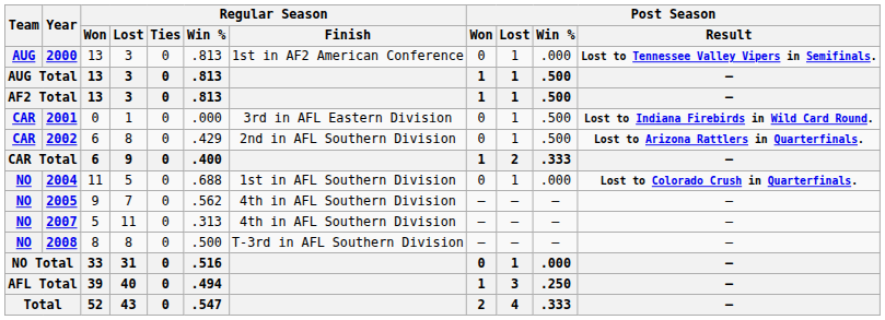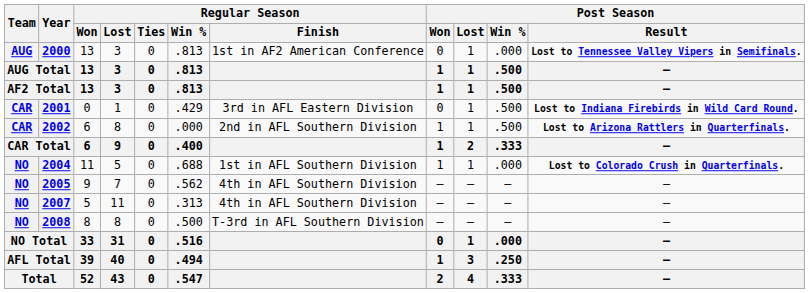 <table class="wikitable" style="font-size: 95%; text-align:center;">
 <tr>
 <th rowspan="2">Team</th>
 <th rowspan="2">Year</th>
 <th colspan="5">Regular Season</th>
 <th colspan="4">Post Season</th>
 </tr>
 <tr>
 <th>Won</th>
 <th>Lost</th>
 <th>Ties</th>
 <th>Win %</th>
 <th>Finish</th>
 <th>Won</th>
 <th>Lost</th>
 <th>Win %</th>
 <th>Result</th>
 </tr>
 <tr>
 <th><a href='#'>AUG</a></th>
 <th><a href='#'>2000</a></th>
 <td>13</td>
 <td>3</td>
 <td>0</td>
 <td>.813</td>
 <td>1st in AF2 American Conference</td>
 <td>0</td>
 <td>1</td>
 <td>.000</td>
 <td><small><strong>Lost to <a href='#'>Tennessee Valley Vipers</a> in <a href='#'>Semifinals</a>.</strong></small></td>
 </tr>
 <tr>
 <th colspan="2">AUG Total</th>
 <th>13</th>
 <th>3</th>
 <th>0</th>
 <th>.813</th>
 <th></th>
 <th>1</th>
 <th>1</th>
 <th>.500</th>
 <th>–</th>
 </tr>
 <tr>
 <th colspan="2">AF2 Total</th>
 <th>13</th>
 <th>3</th>
 <th>0</th>
 <th>.813</th>
 <th></th>
 <th>1</th>
 <th>1</th>
 <th>.500</th>
 <th>–</th>
 </tr>
 <tr>
 <th><a href='#'>CAR</a></th>
 <th><a href='#'>2001</a></th>
 <td>0</td>
 <td>1</td>
 <td>0</td>
-<td>.000</td>
+<td>.429</td>
 <td>3rd in AFL Eastern Division</td>
 <td>0</td>
 <td>1</td>
 <td>.500</td>
 <td><small><strong>Lost to <a href='#'>Indiana Firebirds</a> in <a href='#'>Wild Card Round</a>.</strong></small></td>
 </tr>
 <tr>
 <th><a href='#'>CAR</a></th>
 <th><a href='#'>2002</a></th>
 <td>6</td>
 <td>8</td>
 <td>0</td>
-<td>.429</td>
+<td>.000</td>
 <td>2nd in AFL Southern Division</td>
-<td>0</td>
+<td>1</td>
 <td>1</td>
 <td>.500</td>
 <td><small><strong>Lost to <a href='#'>Arizona Rattlers</a> in <a href='#'>Quarterfinals</a>.</strong></small></td>
 </tr>
 <tr>
 <th colspan="2">CAR Total</th>
 <th>6</th>
 <th>9</th>
 <th>0</th>
 <th>.400</th>
 <th></th>
 <th>1</th>
 <th>2</th>
 <th>.333</th>
 <th>–</th>
 </tr>
 <tr>
 <th><a href='#'>NO</a></th>
 <th><a href='#'>2004</a></th>
 <td>11</td>
 <td>5</td>
 <td>0</td>
 <td>.688</td>
 <td>1st in AFL Southern Division</td>
-<td>0</td>
+<td>1</td>
 <td>1</td>
 <td>.000</td>
 <td><small><strong>Lost to <a href='#'>Colorado Crush</a> in <a href='#'>Quarterfinals</a>.</strong></small></td>
 </tr>
 <tr>
 <th><a href='#'>NO</a></th>
 <th><a href='#'>2005</a></th>
 <td>9</td>
 <td>7</td>
 <td>0</td>
 <td>.562</td>
 <td>4th in AFL Southern Division</td>
 <td>–</td>
 <td>–</td>
 <td>–</td>
 <td>–</td>
 </tr>
 <tr>
 <th><a href='#'>NO</a></th>
 <th><a href='#'>2007</a></th>
 <td>5</td>
 <td>11</td>
 <td>0</td>
 <td>.313</td>
 <td>4th in AFL Southern Division</td>
 <td>–</td>
 <td>–</td>
 <td>–</td>
 <td>–</td>
 </tr>
 <tr>
 <th><a href='#'>NO</a></th>
 <th><a href='#'>2008</a></th>
 <td>8</td>
 <td>8</td>
 <td>0</td>
 <td>.500</td>
 <td>T-3rd in AFL Southern Division</td>
 <td>–</td>
 <td>–</td>
 <td>–</td>
 <td>–</td>
 </tr>
 <tr>
 <th colspan="2">NO Total</th>
 <th>33</th>
 <th>31</th>
 <th>0</th>
 <th>.516</th>
 <th></th>
 <th>0</th>
 <th>1</th>
 <th>.000</th>
 <th>–</th>
 </tr>
 <tr>
 <th colspan="2">AFL Total</th>
 <th>39</th>
 <th>40</th>
 <th>0</th>
 <th>.494</th>
 <th></th>
 <th>1</th>
 <th>3</th>
 <th>.250</th>
 <th>–</th>
 </tr>
 <tr>
 <th colspan="2">Total</th>
 <th>52</th>
 <th>43</th>
 <th>0</th>
 <th>.547</th>
 <th></th>
 <th>2</th>
 <th>4</th>
 <th>.333</th>
 <th>–</th>
 </tr>
 </table>
